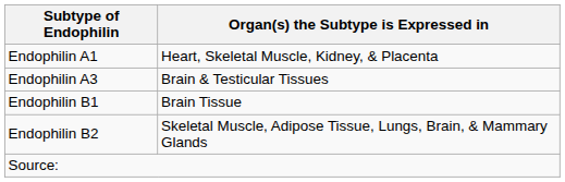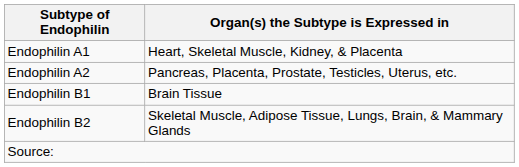 <table class="wikitable">
 <tr>
 <th>Subtype of Endophilin</th>
 <th>Organ(s) the Subtype is Expressed in</th>
 </tr>
 <tr>
 <td>Endophilin A1</td>
 <td>Heart, Skeletal Muscle, Kidney, & Placenta</td>
 </tr>
 <tr>
-<td>Endophilin A3</td>
-<td>Brain & Testicular Tissues</td>
+<td>Endophilin A2</td>
+<td>Pancreas, Placenta, Prostate, Testicles, Uterus, etc.</td>
 </tr>
 <tr>
 <td>Endophilin B1</td>
 <td>Brain Tissue</td>
 </tr>
 <tr>
 <td>Endophilin B2</td>
 <td>Skeletal Muscle, Adipose Tissue, Lungs, Brain, & Mammary Glands</td>
 </tr>
 <tr>
 <td colspan="2">Source: </td>
 </tr>
 </table>
